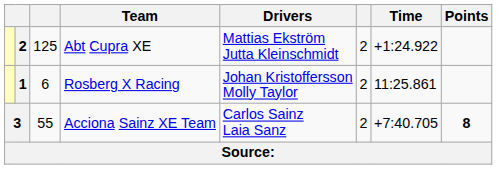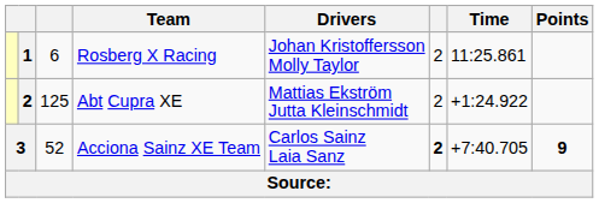 <table class="wikitable" style="font-size: 85%">
 <tr>
 <th scope="col" colspan="2"></th>
 <th scope="col"></th>
 <th scope="col">Team</th>
 <th scope="col">Drivers</th>
 <th scope="col"></th>
 <th scope="col">Time</th>
 <th scope="col">Points</th>
 </tr>
 <tr>
 <td style="background-color:#FFFFBF"> </td>
+<th scope=row>1</th>
+<td align=center>6</td>
+<td> <a href='#'>Rosberg X Racing</a></td>
+<td> <a href='#'>Johan Kristoffersson</a><br> <a href='#'>Molly Taylor</a></td>
+<td>2</td>
+<td>11:25.861</td>
+<td></td>
+</tr>
+<tr>
+<td style="background-color:#FFFFBF"> </td>
 <th scope=row>2</th>
 <td align=center>125</td>
 <td> <a href='#'>Abt</a> <a href='#'>Cupra</a> XE</td>
 <td> <a href='#'>Mattias Ekström</a><br> <a href='#'>Jutta Kleinschmidt</a></td>
 <td>2</td>
 <td>+1:24.922</td>
 <td></td>
 </tr>
 <tr>
-<td style="background-color:#FFFFBF"> </td>
-<th scope=row>1</th>
-<td align=center>6</td>
-<td> <a href='#'>Rosberg X Racing</a></td>
-<td> <a href='#'>Johan Kristoffersson</a><br> <a href='#'>Molly Taylor</a></td>
-<td>2</td>
-<td>11:25.861</td>
-<td></td>
-</tr>
-<tr>
 <th scope=row colspan=2>3</th>
-<td align=center>55</td>
+<td align=center>52</td>
 <td> <a href='#'>Acciona</a>  <a href='#'>Sainz XE Team</a></td>
 <td> <a href='#'>Carlos Sainz</a><br> <a href='#'>Laia Sanz</a></td>
-<td>2</td>
+<td><strong>2</strong></td>
 <td>+7:40.705</td>
-<td align=center><strong>8</strong></td>
+<td align=center><strong>9</strong></td>
 </tr>
 <tr>
 <th colspan="8">Source:</th>
 </tr>
 </table>
